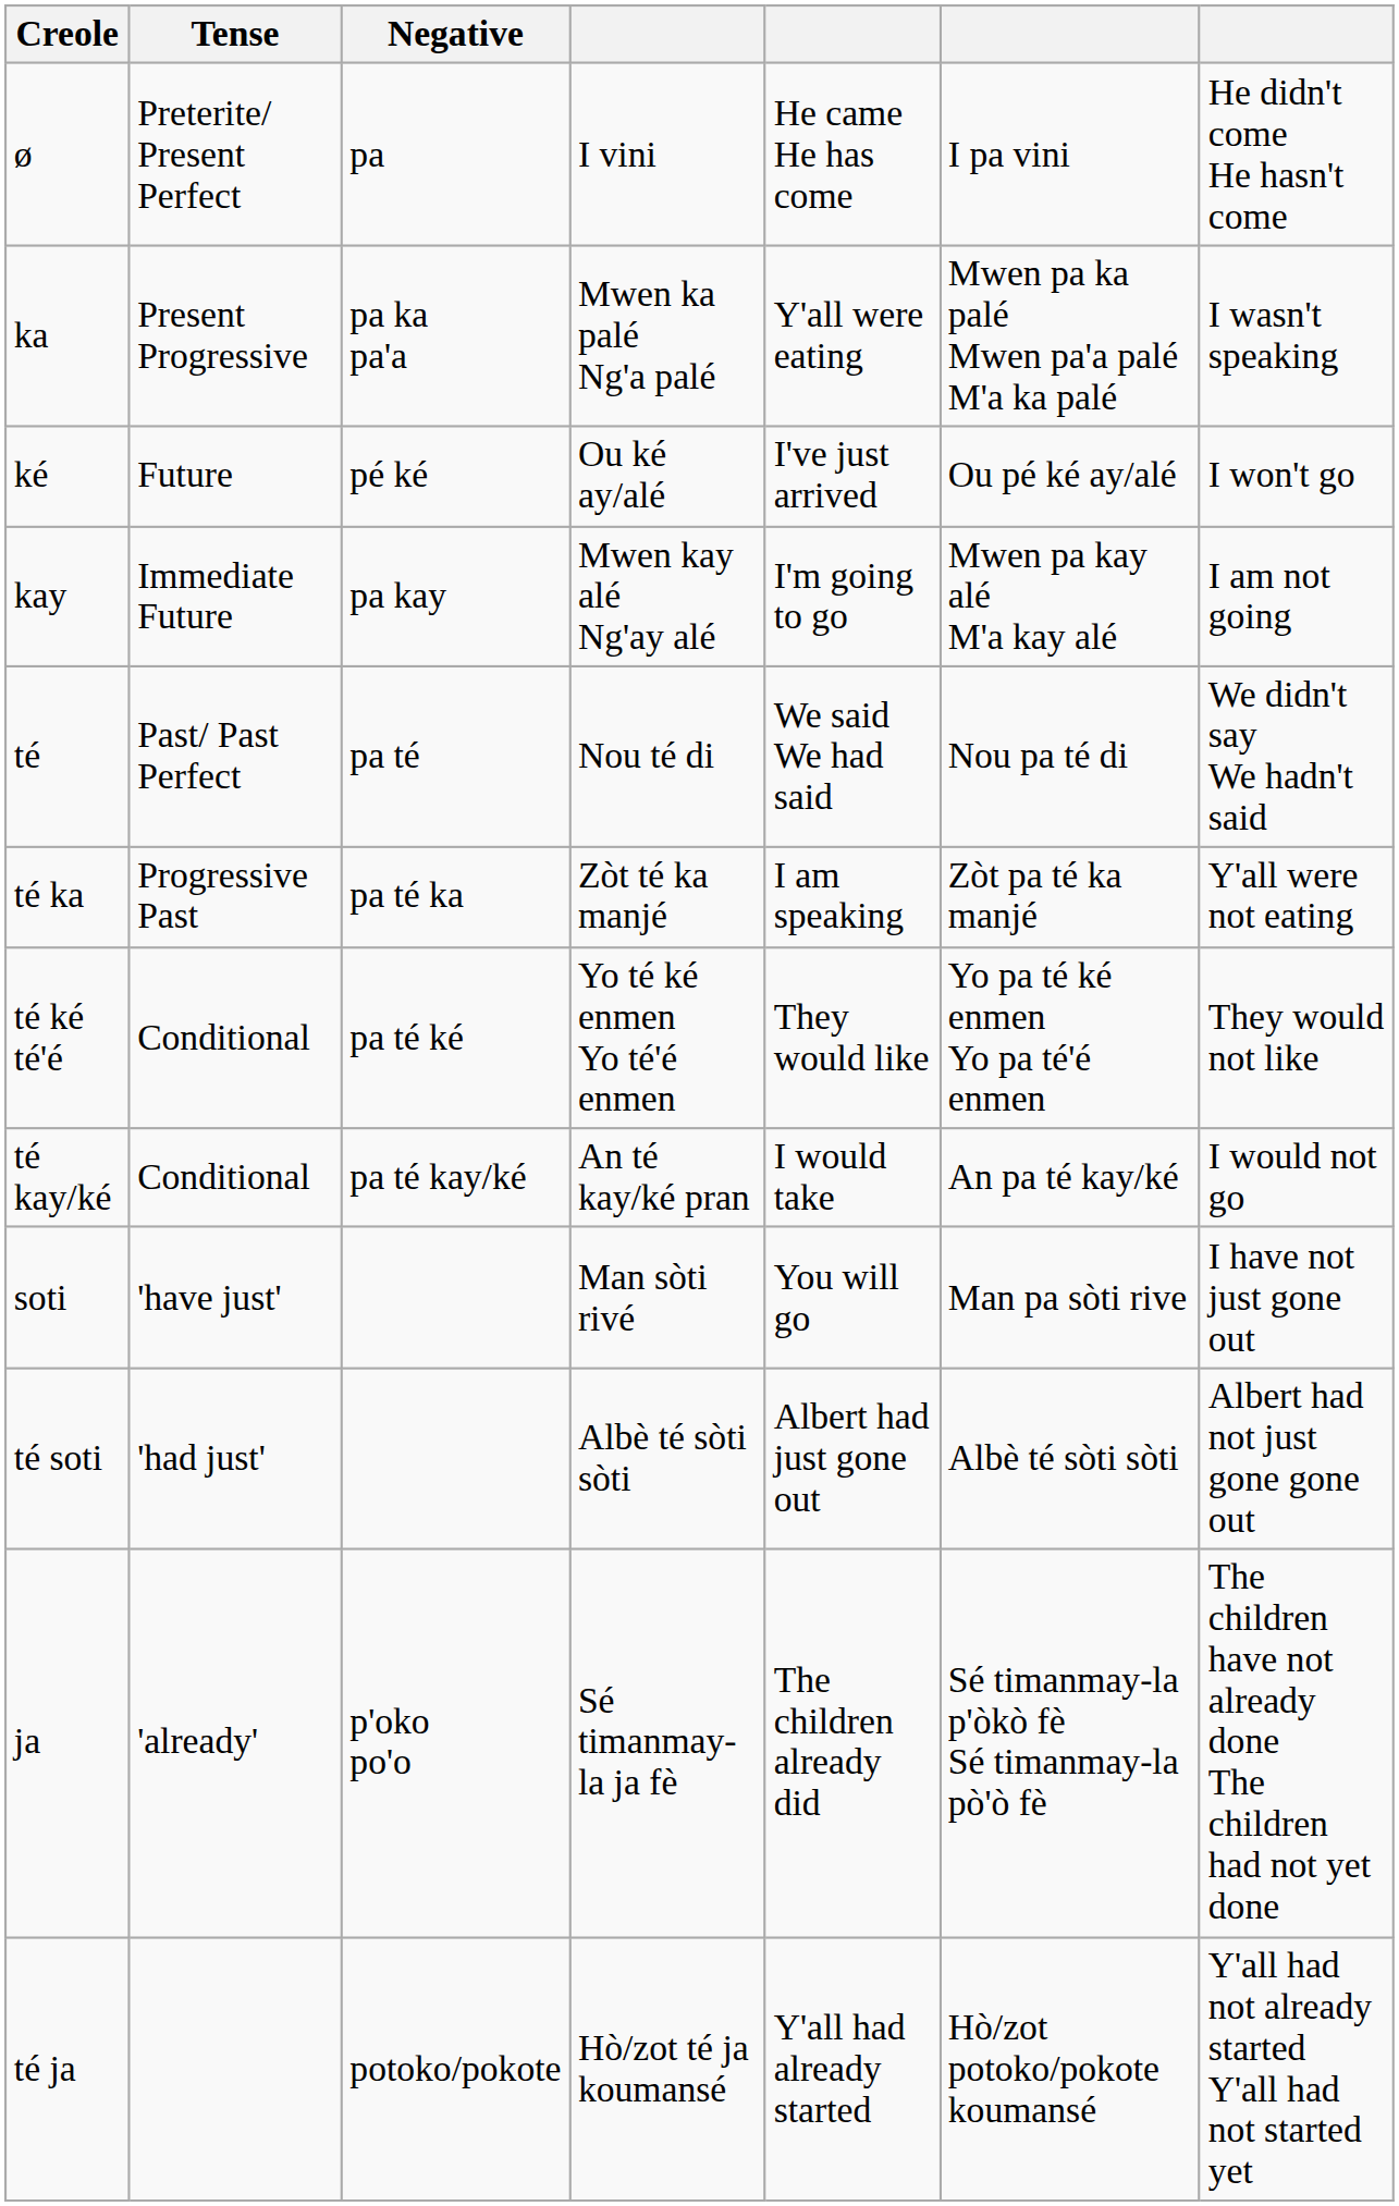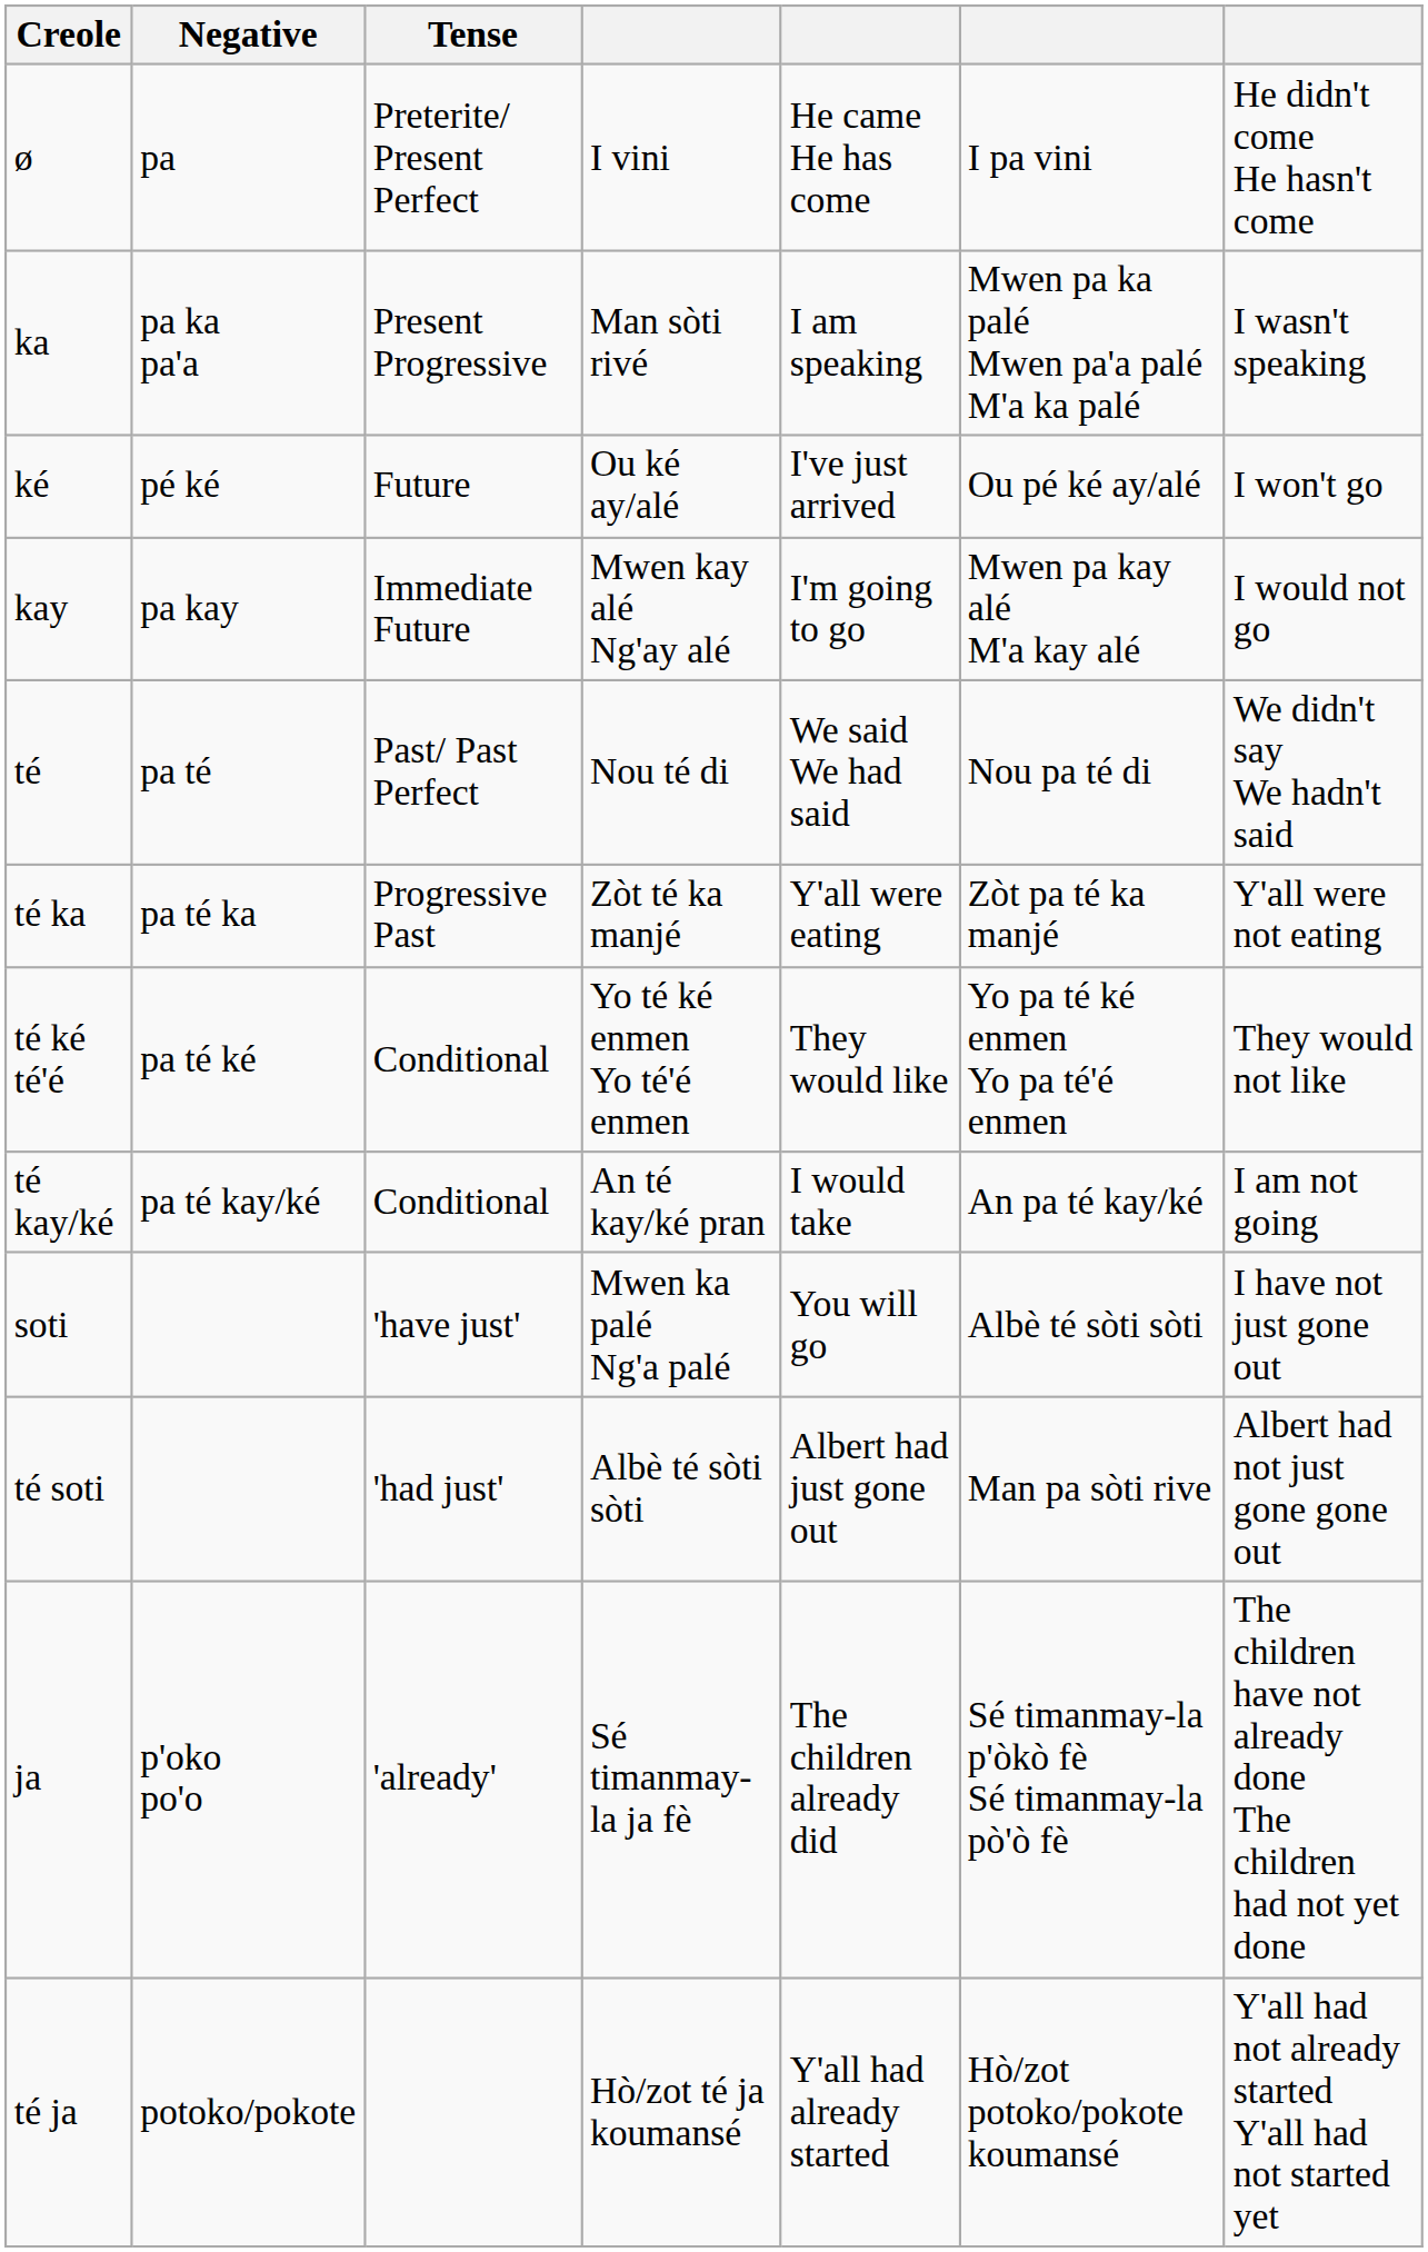 <table class="wikitable">
 <tr>
 <th>Creole</th>
+<th>Negative</th>
 <th>Tense</th>
-<th>Negative</th>
 <th></th>
 <th></th>
 <th></th>
 <th></th>
 </tr>
 <tr>
 <td>ø</td>
+<td>pa<br></td>
 <td>Preterite/ Present Perfect</td>
-<td>pa<br></td>
 <td>I vini</td>
 <td>He came<br>He has come</td>
 <td>I pa vini</td>
 <td>He didn't come<br>He hasn't come</td>
 </tr>
 <tr>
 <td>ka</td>
+<td>pa ka<br>pa'a</td>
 <td>Present Progressive</td>
-<td>pa ka<br>pa'a</td>
-<td>Mwen ka palé<br>Ng'a palé</td>
-<td>Y'all were eating</td>
+<td>Man sòti rivé</td>
+<td>I am speaking</td>
 <td>Mwen pa ka palé<br>Mwen pa'a palé<br>M'a ka palé</td>
 <td>I wasn't speaking</td>
 </tr>
 <tr>
 <td>ké</td>
+<td>pé ké</td>
 <td>Future</td>
-<td>pé ké</td>
 <td>Ou ké ay/alé</td>
 <td>I've just arrived</td>
 <td>Ou pé ké ay/alé</td>
 <td>I won't go</td>
 </tr>
 <tr>
 <td>kay</td>
+<td>pa kay</td>
 <td>Immediate Future</td>
-<td>pa kay</td>
 <td>Mwen kay alé<br>Ng'ay alé</td>
 <td>I'm going to go</td>
 <td>Mwen pa kay alé<br>M'a kay alé</td>
-<td>I am not going</td>
+<td>I would not go</td>
 </tr>
 <tr>
 <td>té</td>
+<td>pa té</td>
 <td>Past/ Past Perfect</td>
-<td>pa té</td>
 <td>Nou té di</td>
 <td>We said<br>We had said</td>
 <td>Nou pa té di<br></td>
 <td>We didn't say<br>We hadn't said</td>
 </tr>
 <tr>
 <td>té ka</td>
+<td>pa té ka</td>
 <td>Progressive Past</td>
-<td>pa té ka</td>
 <td>Zòt té ka manjé</td>
-<td>I am speaking</td>
+<td>Y'all were eating</td>
 <td>Zòt pa té ka manjé</td>
 <td>Y'all were not eating</td>
 </tr>
 <tr>
 <td>té ké<br>té'é</td>
+<td>pa té ké</td>
 <td>Conditional</td>
-<td>pa té ké</td>
 <td>Yo té ké enmen<br>Yo té'é enmen</td>
 <td>They would like</td>
 <td>Yo pa té ké enmen<br>Yo pa té'é enmen</td>
 <td>They would not like</td>
 </tr>
 <tr>
 <td>té kay/ké</td>
+<td>pa té kay/ké</td>
 <td>Conditional</td>
-<td>pa té kay/ké</td>
 <td>An té kay/ké pran</td>
 <td>I would take</td>
 <td>An pa té kay/ké</td>
-<td>I would not go</td>
+<td>I am not going</td>
 </tr>
 <tr>
 <td>soti</td>
+<td></td>
 <td>'have just'</td>
-<td></td>
-<td>Man sòti rivé</td>
+<td>Mwen ka palé<br>Ng'a palé</td>
 <td>You will go</td>
-<td>Man pa sòti rive</td>
+<td>Albè té sòti sòti</td>
 <td>I have not just gone out</td>
 </tr>
 <tr>
 <td>té soti</td>
+<td></td>
 <td>'had just'</td>
-<td></td>
 <td>Albè té sòti sòti</td>
 <td>Albert had just gone out</td>
-<td>Albè té sòti sòti</td>
+<td>Man pa sòti rive</td>
 <td>Albert had not just gone gone out</td>
 </tr>
 <tr>
 <td>ja</td>
+<td>p'oko<br>po'o</td>
 <td>'already'</td>
-<td>p'oko<br>po'o</td>
 <td>Sé timanmay-la ja fè</td>
 <td>The children already did</td>
 <td>Sé timanmay-la p'òkò fè<br>Sé timanmay-la pò'ò fè</td>
 <td>The children have not already done<br>The children had not yet done</td>
 </tr>
 <tr>
 <td>té ja</td>
+<td>potoko/pokote</td>
 <td></td>
-<td>potoko/pokote</td>
 <td>Hò/zot té ja koumansé</td>
 <td>Y'all had already started</td>
 <td>Hò/zot potoko/pokote koumansé</td>
 <td>Y'all had not already started<br>Y'all had not started yet</td>
 </tr>
 </table>
